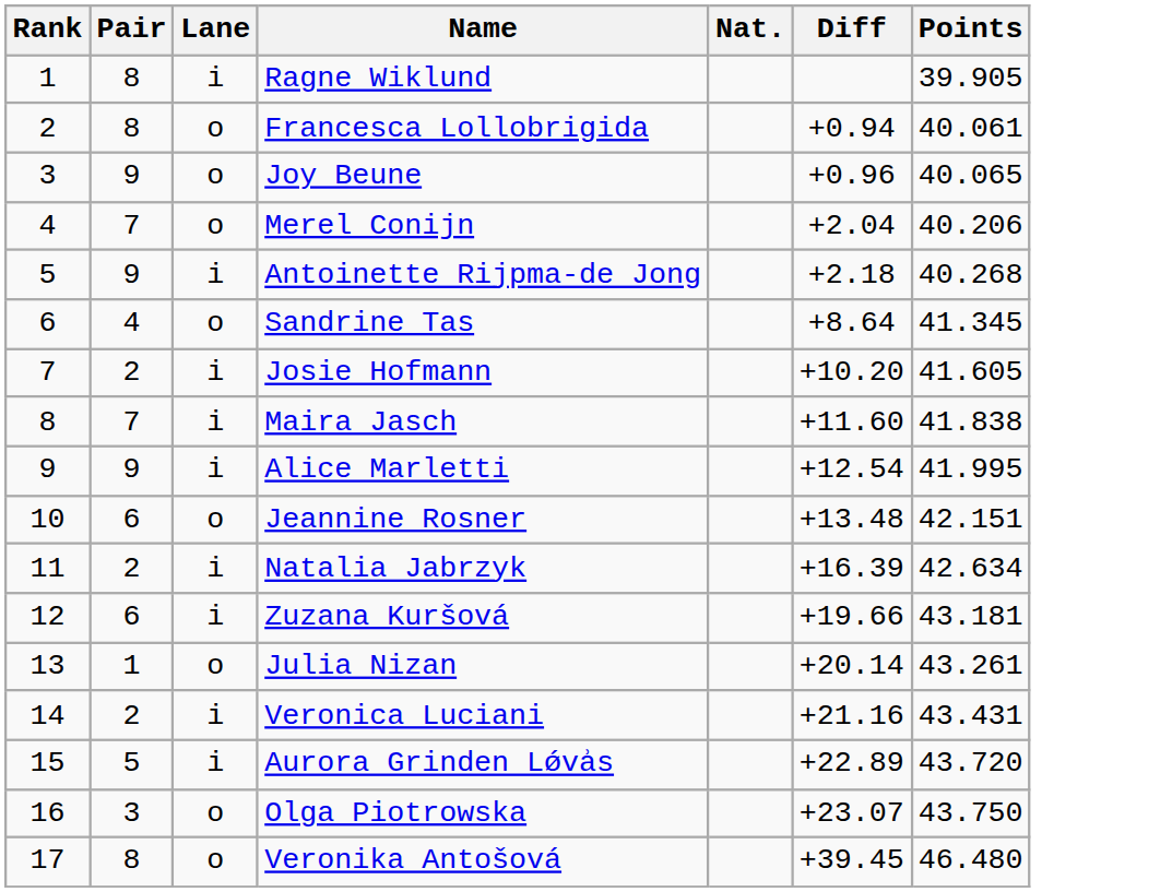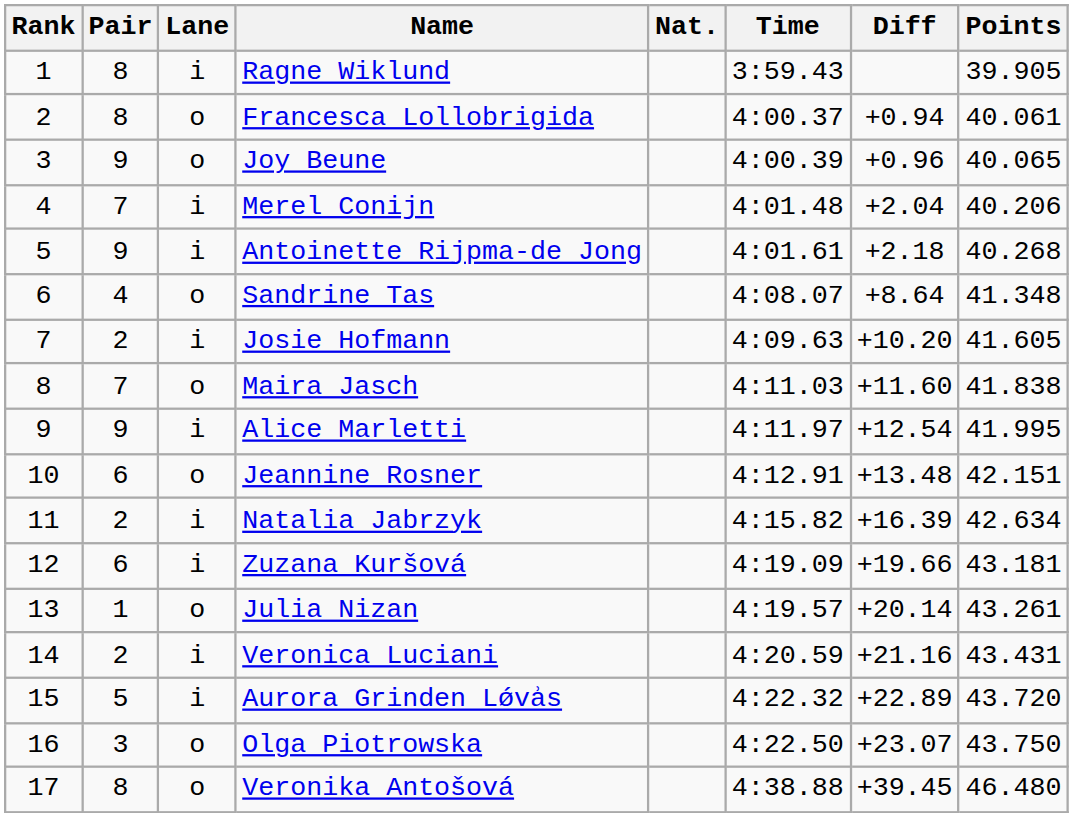 <table class="wikitable sortable" style="text-align:center; font-size:90%">
 <tr>
 <th>Rank</th>
 <th>Pair</th>
 <th>Lane</th>
 <th>Name</th>
 <th>Nat.</th>
+<th>Time</th>
 <th>Diff</th>
 <th>Points</th>
 </tr>
 <tr>
 <td>1</td>
 <td>8</td>
 <td>i</td>
 <td align=left><a href='#'>Ragne Wiklund</a></td>
 <td></td>
+<td>3:59.43</td>
 <td></td>
 <td>39.905</td>
 </tr>
 <tr>
 <td>2</td>
 <td>8</td>
 <td>o</td>
 <td align=left><a href='#'>Francesca Lollobrigida</a></td>
 <td></td>
+<td>4:00.37</td>
 <td>+0.94</td>
 <td>40.061</td>
 </tr>
 <tr>
 <td>3</td>
 <td>9</td>
 <td>o</td>
 <td align=left><a href='#'>Joy Beune</a></td>
 <td></td>
+<td>4:00.39</td>
 <td>+0.96</td>
 <td>40.065</td>
 </tr>
 <tr>
 <td>4</td>
 <td>7</td>
-<td>o</td>
+<td>i</td>
 <td align=left><a href='#'>Merel Conijn</a></td>
 <td></td>
+<td>4:01.48</td>
 <td>+2.04</td>
 <td>40.206</td>
 </tr>
 <tr>
 <td>5</td>
 <td>9</td>
 <td>i</td>
 <td align=left><a href='#'>Antoinette Rijpma-de Jong</a></td>
 <td></td>
+<td>4:01.61</td>
 <td>+2.18</td>
 <td>40.268</td>
 </tr>
 <tr>
 <td>6</td>
 <td>4</td>
 <td>o</td>
 <td align=left><a href='#'>Sandrine Tas</a></td>
 <td></td>
+<td>4:08.07</td>
 <td>+8.64</td>
-<td>41.345</td>
+<td>41.348</td>
 </tr>
 <tr>
 <td>7</td>
 <td>2</td>
 <td>i</td>
 <td align=left><a href='#'>Josie Hofmann</a></td>
 <td></td>
+<td>4:09.63</td>
 <td>+10.20</td>
 <td>41.605</td>
 </tr>
 <tr>
 <td>8</td>
 <td>7</td>
-<td>i</td>
+<td>o</td>
 <td align=left><a href='#'>Maira Jasch</a></td>
 <td></td>
+<td>4:11.03</td>
 <td>+11.60</td>
 <td>41.838</td>
 </tr>
 <tr>
 <td>9</td>
 <td>9</td>
 <td>i</td>
 <td align=left><a href='#'>Alice Marletti</a></td>
 <td></td>
+<td>4:11.97</td>
 <td>+12.54</td>
 <td>41.995</td>
 </tr>
 <tr>
 <td>10</td>
 <td>6</td>
 <td>o</td>
 <td align=left><a href='#'>Jeannine Rosner</a></td>
 <td></td>
+<td>4:12.91</td>
 <td>+13.48</td>
 <td>42.151</td>
 </tr>
 <tr>
 <td>11</td>
 <td>2</td>
 <td>i</td>
 <td align=left><a href='#'>Natalia Jabrzyk</a></td>
 <td></td>
+<td>4:15.82</td>
 <td>+16.39</td>
 <td>42.634</td>
 </tr>
 <tr>
 <td>12</td>
 <td>6</td>
 <td>i</td>
 <td align=left><a href='#'>Zuzana Kuršová</a></td>
 <td></td>
+<td>4:19.09</td>
 <td>+19.66</td>
 <td>43.181</td>
 </tr>
 <tr>
 <td>13</td>
 <td>1</td>
 <td>o</td>
 <td align=left><a href='#'>Julia Nizan</a></td>
 <td></td>
+<td>4:19.57</td>
 <td>+20.14</td>
 <td>43.261</td>
 </tr>
 <tr>
 <td>14</td>
 <td>2</td>
 <td>i</td>
 <td align=left><a href='#'>Veronica Luciani</a></td>
 <td></td>
+<td>4:20.59</td>
 <td>+21.16</td>
 <td>43.431</td>
 </tr>
 <tr>
 <td>15</td>
 <td>5</td>
 <td>i</td>
 <td align=left><a href='#'>Aurora Grinden Lǿvẚs</a></td>
 <td></td>
+<td>4:22.32</td>
 <td>+22.89</td>
 <td>43.720</td>
 </tr>
 <tr>
 <td>16</td>
 <td>3</td>
 <td>o</td>
 <td align=left><a href='#'>Olga Piotrowska</a></td>
 <td></td>
+<td>4:22.50</td>
 <td>+23.07</td>
 <td>43.750</td>
 </tr>
 <tr>
 <td>17</td>
 <td>8</td>
 <td>o</td>
 <td align=left><a href='#'>Veronika Antošová</a></td>
 <td></td>
+<td>4:38.88</td>
 <td>+39.45</td>
 <td>46.480</td>
 </tr>
 </table>
